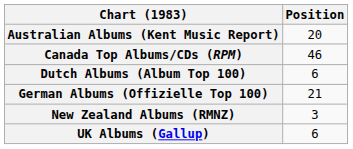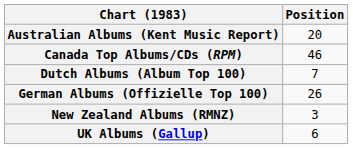 <table class="wikitable sortable plainrowheaders" style="text-align:center">
 <tr>
 <th scope="col">Chart (1983)</th>
 <th scope="col">Position</th>
 </tr>
 <tr>
 <th scope="row">Australian Albums (Kent Music Report)</th>
 <td>20</td>
 </tr>
 <tr>
 <th scope="row">Canada Top Albums/CDs (<em>RPM</em>)</th>
 <td>46</td>
 </tr>
 <tr>
 <th scope="row">Dutch Albums (Album Top 100)</th>
-<td>6</td>
+<td>7</td>
 </tr>
 <tr>
 <th scope="row">German Albums (Offizielle Top 100)</th>
-<td>21</td>
+<td>26</td>
 </tr>
 <tr>
 <th scope="row">New Zealand Albums (RMNZ)</th>
 <td>3</td>
 </tr>
 <tr>
 <th scope="row">UK Albums (<a href='#'>Gallup</a>)</th>
 <td>6</td>
 </tr>
 </table>
